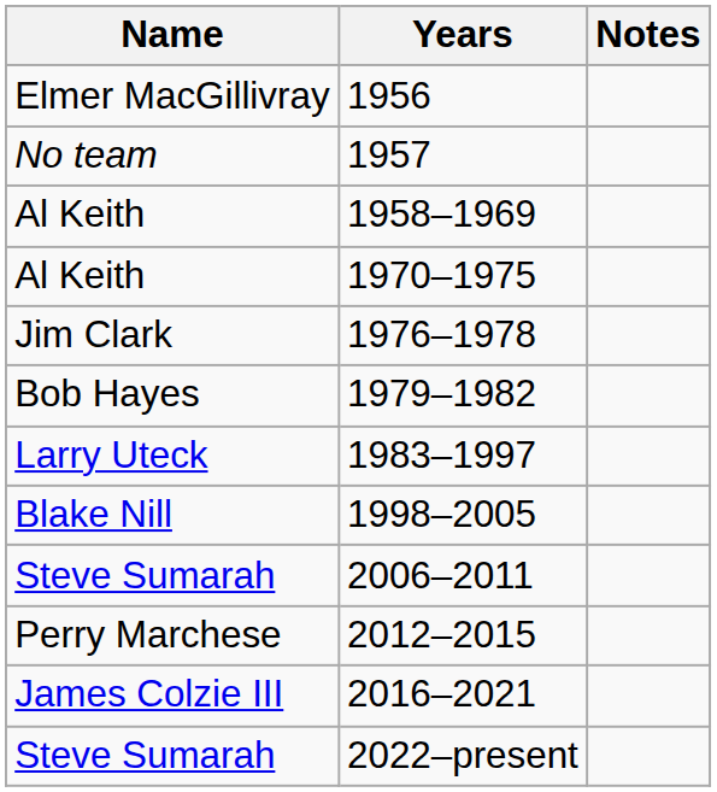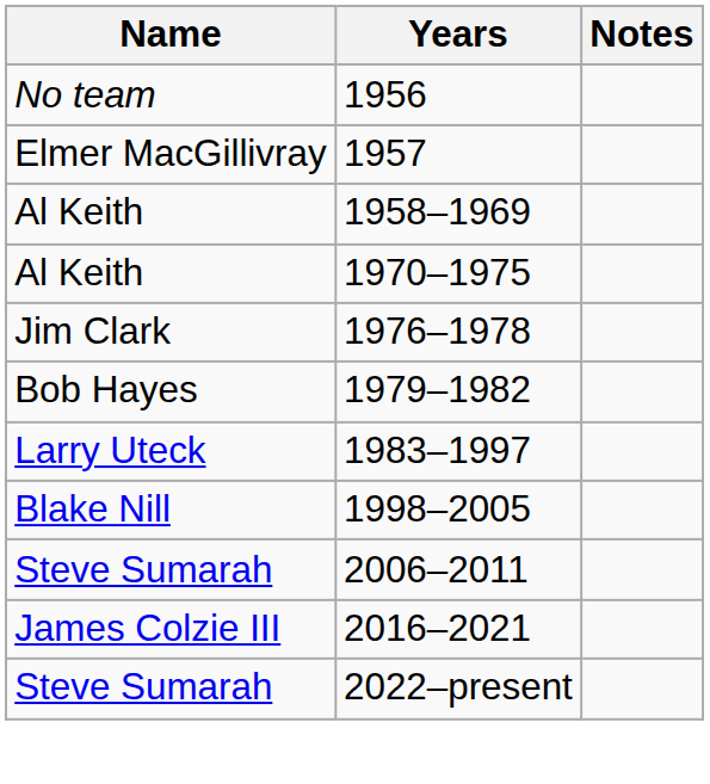 <table class="wikitable">
 <tr>
 <th>Name</th>
 <th>Years</th>
 <th>Notes</th>
 </tr>
 <tr>
-<td>Elmer MacGillivray</td>
+<td><em>No team</em></td>
 <td>1956</td>
 <td></td>
 </tr>
 <tr>
-<td><em>No team</em></td>
+<td>Elmer MacGillivray</td>
 <td>1957</td>
 <td></td>
 </tr>
 <tr>
 <td>Al Keith</td>
 <td>1958–1969</td>
 <td></td>
 </tr>
 <tr>
 <td>Al Keith</td>
 <td>1970–1975</td>
 <td></td>
 </tr>
 <tr>
 <td>Jim Clark</td>
 <td>1976–1978</td>
 <td></td>
 </tr>
 <tr>
 <td>Bob Hayes</td>
 <td>1979–1982</td>
 <td></td>
 </tr>
 <tr>
 <td><a href='#'>Larry Uteck</a></td>
 <td>1983–1997</td>
 <td></td>
 </tr>
 <tr>
 <td><a href='#'>Blake Nill</a></td>
 <td>1998–2005</td>
 <td></td>
 </tr>
 <tr>
 <td><a href='#'>Steve Sumarah</a></td>
 <td>2006–2011</td>
 <td></td>
 </tr>
 <tr>
-<td>Perry Marchese</td>
-<td>2012–2015</td>
-<td></td>
-</tr>
-<tr>
 <td><a href='#'>James Colzie III</a></td>
 <td>2016–2021</td>
 <td></td>
 </tr>
 <tr>
 <td><a href='#'>Steve Sumarah</a></td>
 <td>2022–present</td>
 <td></td>
 </tr>
 </table>
